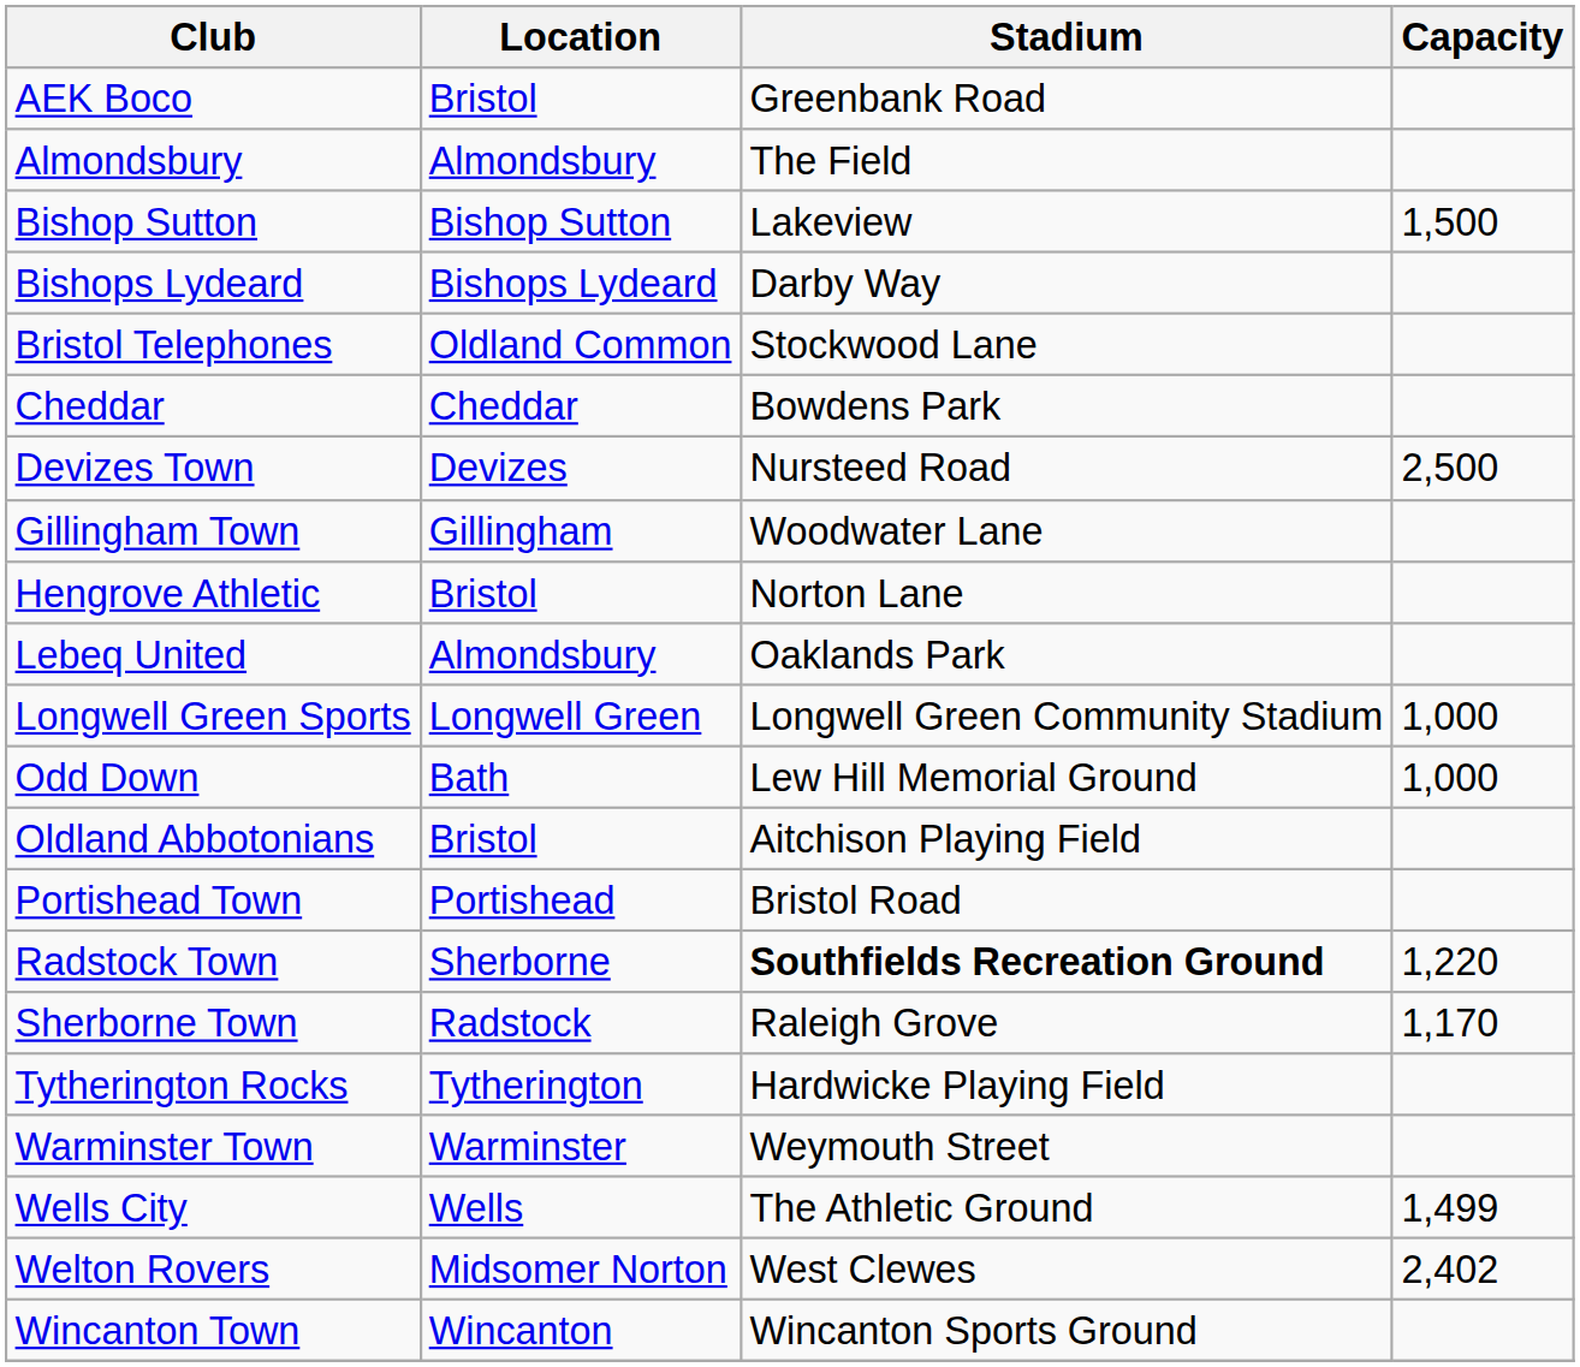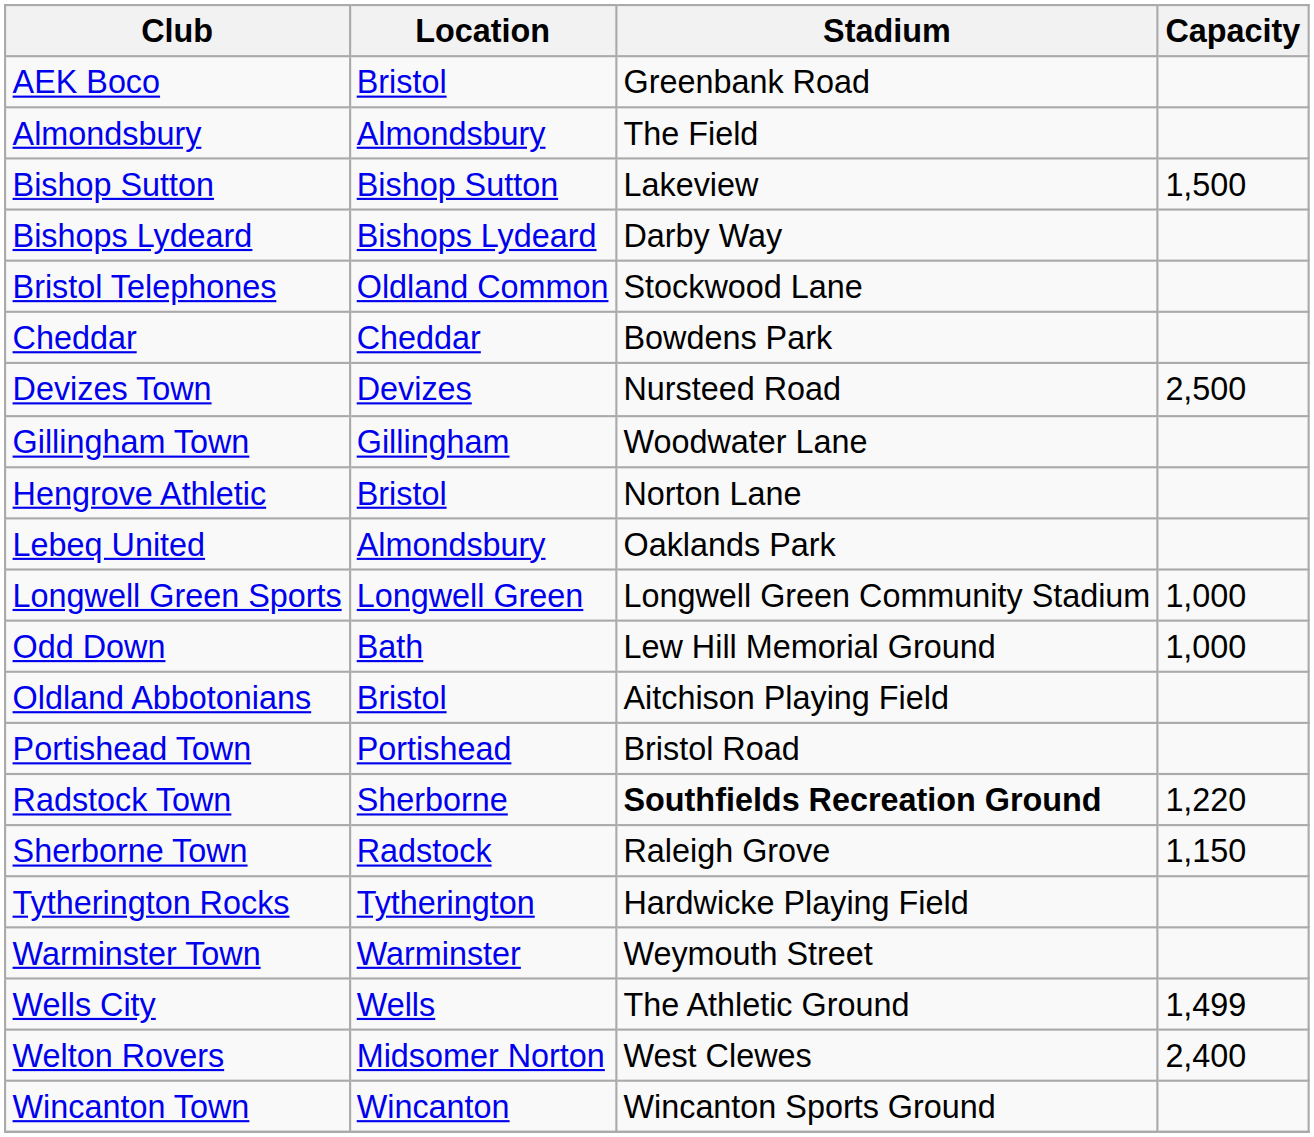 <table class="wikitable sortable" style="font-size:95%">
 <tr>
 <th>Club</th>
 <th>Location</th>
 <th>Stadium</th>
 <th>Capacity</th>
 </tr>
 <tr>
 <td><a href='#'>AEK Boco</a></td>
 <td><a href='#'>Bristol</a> </td>
 <td>Greenbank Road</td>
 <td></td>
 </tr>
 <tr>
 <td><a href='#'>Almondsbury</a></td>
 <td><a href='#'>Almondsbury</a></td>
 <td>The Field</td>
 <td></td>
 </tr>
 <tr>
 <td><a href='#'>Bishop Sutton</a></td>
 <td><a href='#'>Bishop Sutton</a></td>
 <td>Lakeview</td>
 <td>1,500</td>
 </tr>
 <tr>
 <td><a href='#'>Bishops Lydeard</a></td>
 <td><a href='#'>Bishops Lydeard</a></td>
 <td>Darby Way</td>
 <td></td>
 </tr>
 <tr>
 <td><a href='#'>Bristol Telephones</a></td>
 <td><a href='#'>Oldland Common</a></td>
 <td>Stockwood Lane</td>
 <td></td>
 </tr>
 <tr>
 <td><a href='#'>Cheddar</a></td>
 <td><a href='#'>Cheddar</a></td>
 <td>Bowdens Park</td>
 <td></td>
 </tr>
 <tr>
 <td><a href='#'>Devizes Town</a></td>
 <td><a href='#'>Devizes</a></td>
 <td>Nursteed Road</td>
 <td>2,500</td>
 </tr>
 <tr>
 <td><a href='#'>Gillingham Town</a></td>
 <td><a href='#'>Gillingham</a></td>
 <td>Woodwater Lane</td>
 <td></td>
 </tr>
 <tr>
 <td><a href='#'>Hengrove Athletic</a></td>
 <td><a href='#'>Bristol</a> </td>
 <td>Norton Lane</td>
 </tr>
 <tr>
 <td><a href='#'>Lebeq United</a></td>
 <td><a href='#'>Almondsbury</a></td>
 <td>Oaklands Park</td>
 <td></td>
 </tr>
 <tr>
 <td><a href='#'>Longwell Green Sports</a></td>
 <td><a href='#'>Longwell Green</a></td>
 <td>Longwell Green Community Stadium</td>
 <td>1,000</td>
 </tr>
 <tr>
 <td><a href='#'>Odd Down</a></td>
 <td><a href='#'>Bath</a></td>
 <td>Lew Hill Memorial Ground</td>
 <td>1,000</td>
 </tr>
 <tr>
 <td><a href='#'>Oldland Abbotonians</a></td>
 <td><a href='#'>Bristol</a> </td>
 <td>Aitchison Playing Field</td>
 <td></td>
 </tr>
 <tr>
 <td><a href='#'>Portishead Town</a></td>
 <td><a href='#'>Portishead</a></td>
 <td>Bristol Road</td>
 <td></td>
 </tr>
 <tr>
 <td><a href='#'>Radstock Town</a></td>
 <td><a href='#'>Sherborne</a></td>
 <td><strong>Southfields Recreation Ground</strong></td>
 <td>1,220</td>
 </tr>
 <tr>
 <td><a href='#'>Sherborne Town</a></td>
 <td><a href='#'>Radstock</a></td>
 <td>Raleigh Grove</td>
-<td>1,170</td>
+<td>1,150</td>
 </tr>
 <tr>
 <td><a href='#'>Tytherington Rocks</a></td>
 <td><a href='#'>Tytherington</a></td>
 <td>Hardwicke Playing Field</td>
 <td></td>
 </tr>
 <tr>
 <td><a href='#'>Warminster Town</a></td>
 <td><a href='#'>Warminster</a></td>
 <td>Weymouth Street</td>
 <td></td>
 </tr>
 <tr>
 <td><a href='#'>Wells City</a></td>
 <td><a href='#'>Wells</a></td>
 <td>The Athletic Ground</td>
 <td>1,499</td>
 </tr>
 <tr>
 <td><a href='#'>Welton Rovers</a></td>
 <td><a href='#'>Midsomer Norton</a></td>
 <td>West Clewes</td>
-<td>2,402</td>
+<td>2,400</td>
 </tr>
 <tr>
 <td><a href='#'>Wincanton Town</a></td>
 <td><a href='#'>Wincanton</a></td>
 <td>Wincanton Sports Ground</td>
 <td></td>
 </tr>
 <tr>
 </tr>
 </table>
